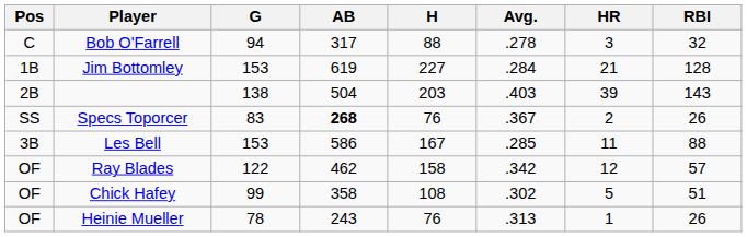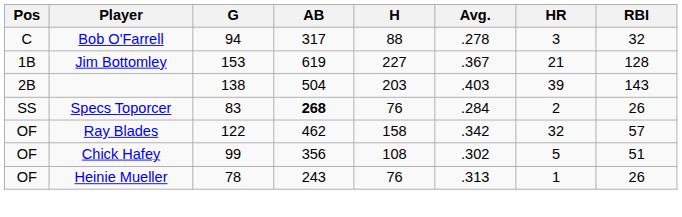 <table class="wikitable sortable">
 <tr>
 <th bgcolor="#DDDDFF" width="5%">Pos</th>
 <th bgcolor="#DDDDFF" width="16%">Player</th>
 <th bgcolor="#DDDDFF" width="9%">G</th>
 <th bgcolor="#DDDDFF" width="9%">AB</th>
 <th bgcolor="#DDDDFF" width="9%">H</th>
 <th bgcolor="#DDDDFF" width="9%">Avg.</th>
 <th bgcolor="#DDDDFF" width="9%">HR</th>
 <th bgcolor="#DDDDFF" width="9%">RBI</th>
 </tr>
 <tr align="center">
 <td>C</td>
 <td><a href='#'>Bob O'Farrell</a></td>
 <td>94</td>
 <td>317</td>
 <td>88</td>
 <td>.278</td>
 <td>3</td>
 <td>32</td>
 </tr>
 <tr align=center>
 <td>1B</td>
 <td><a href='#'>Jim Bottomley</a></td>
 <td>153</td>
 <td>619</td>
 <td>227</td>
-<td>.284</td>
+<td>.367</td>
 <td>21</td>
 <td>128</td>
 </tr>
 <tr align=center>
 <td>2B</td>
 <td></td>
 <td>138</td>
 <td>504</td>
 <td>203</td>
 <td>.403</td>
 <td>39</td>
 <td>143</td>
 </tr>
 <tr align="center">
 <td>SS</td>
 <td><a href='#'>Specs Toporcer</a></td>
 <td>83</td>
 <td><strong>268</strong></td>
 <td>76</td>
-<td>.367</td>
+<td>.284</td>
 <td>2</td>
 <td>26</td>
-</tr>
-<tr align=center>
-<td>3B</td>
-<td><a href='#'>Les Bell</a></td>
-<td>153</td>
-<td>586</td>
-<td>167</td>
-<td>.285</td>
-<td>11</td>
-<td>88</td>
 </tr>
 <tr align=center>
 <td>OF</td>
 <td><a href='#'>Ray Blades</a></td>
 <td>122</td>
 <td>462</td>
 <td>158</td>
 <td>.342</td>
-<td>12</td>
+<td>32</td>
 <td>57</td>
 </tr>
 <tr align=center>
 <td>OF</td>
 <td><a href='#'>Chick Hafey</a></td>
 <td>99</td>
-<td>358</td>
+<td>356</td>
 <td>108</td>
 <td>.302</td>
 <td>5</td>
 <td>51</td>
 </tr>
 <tr align=center>
 <td>OF</td>
 <td><a href='#'>Heinie Mueller</a></td>
 <td>78</td>
 <td>243</td>
 <td>76</td>
 <td>.313</td>
 <td>1</td>
 <td>26</td>
 </tr>
 </table>
